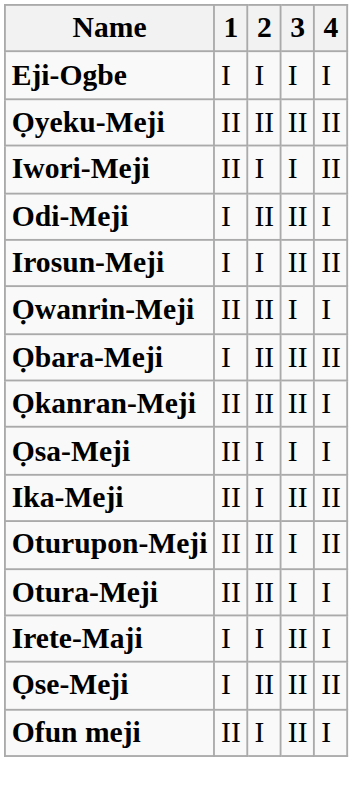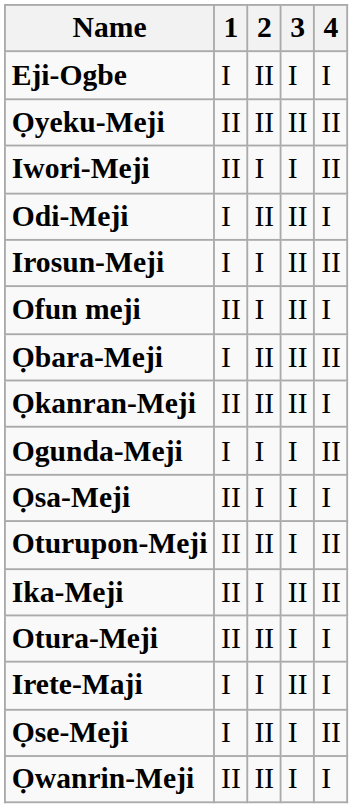 <table class="wikitable floatright">
 <tr>
 <th>Name</th>
 <th>1</th>
 <th>2</th>
 <th>3</th>
 <th>4</th>
 </tr>
 <tr>
 <td><strong>Eji-Ogbe</strong></td>
 <td>I</td>
-<td>I</td>
+<td>II</td>
 <td>I</td>
 <td>I</td>
 </tr>
 <tr>
 <td><strong>Ọyeku-Meji</strong></td>
 <td>II</td>
 <td>II</td>
 <td>II</td>
 <td>II</td>
 </tr>
 <tr>
 <td><strong>Iwori-Meji</strong></td>
 <td>II</td>
 <td>I</td>
 <td>I</td>
 <td>II</td>
 </tr>
 <tr>
 <td><strong>Odi-Meji</strong></td>
 <td>I</td>
 <td>II</td>
 <td>II</td>
 <td>I</td>
 </tr>
 <tr>
 <td><strong>Irosun-Meji</strong></td>
 <td>I</td>
 <td>I</td>
 <td>II</td>
 <td>II</td>
 </tr>
 <tr>
-<td><strong>Ọwanrin-Meji</strong></td>
-<td>II</td>
+<td><strong>Ofun meji</strong></td>
 <td>II</td>
 <td>I</td>
+<td>II</td>
 <td>I</td>
 </tr>
 <tr>
 <td><strong>Ọbara-Meji</strong></td>
 <td>I</td>
 <td>II</td>
 <td>II</td>
 <td>II</td>
 </tr>
 <tr>
 <td><strong>Ọkanran-Meji</strong></td>
 <td>II</td>
 <td>II</td>
 <td>II</td>
 <td>I</td>
 </tr>
 <tr>
+<td><strong>Ogunda-Meji</strong></td>
+<td>I</td>
+<td>I</td>
+<td>I</td>
+<td>II</td>
+</tr>
+<tr>
 <td><strong>Ọsa-Meji</strong></td>
 <td>II</td>
 <td>I</td>
 <td>I</td>
 <td>I</td>
 </tr>
 <tr>
+<td><strong>Oturupon-Meji</strong></td>
+<td>II</td>
+<td>II</td>
+<td>I</td>
+<td>II</td>
+</tr>
+<tr>
 <td><strong>Ika-Meji</strong></td>
 <td>II</td>
 <td>I</td>
 <td>II</td>
-<td>II</td>
-</tr>
-<tr>
-<td><strong>Oturupon-Meji</strong></td>
-<td>II</td>
-<td>II</td>
-<td>I</td>
 <td>II</td>
 </tr>
 <tr>
 <td><strong>Otura-Meji</strong></td>
 <td>II</td>
 <td>II</td>
 <td>I</td>
 <td>I</td>
 </tr>
 <tr>
 <td><strong>Irete-Maji</strong></td>
 <td>I</td>
 <td>I</td>
 <td>II</td>
 <td>I</td>
 </tr>
 <tr>
 <td><strong>Ọse-Meji</strong></td>
 <td>I</td>
 <td>II</td>
-<td>II</td>
+<td>I</td>
 <td>II</td>
 </tr>
 <tr>
-<td><strong>Ofun meji</strong></td>
+<td><strong>Ọwanrin-Meji</strong></td>
+<td>II</td>
 <td>II</td>
 <td>I</td>
-<td>II</td>
 <td>I</td>
 </tr>
 </table>
